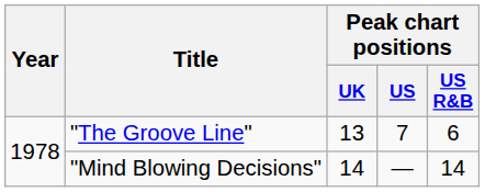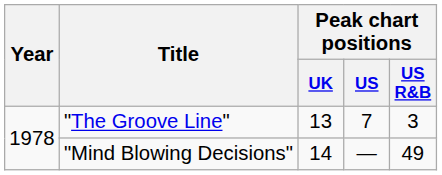 <table class="wikitable" style="text-align:center;">
 <tr>
 <th rowspan="2">Year</th>
 <th rowspan="2">Title</th>
 <th colspan="3">Peak chart<br>positions</th>
 </tr>
 <tr style="font-size:smaller;">
 <th width="30"><a href='#'>UK</a><br></th>
 <th width="30"><a href='#'>US</a><br></th>
 <th width="30"><a href='#'>US<br>R&B</a><br></th>
 </tr>
 <tr>
 <td rowspan="2">1978</td>
 <td align="left">"<a href='#'>The Groove Line</a>"</td>
 <td>13</td>
 <td>7</td>
-<td>6</td>
+<td>3</td>
 </tr>
 <tr>
 <td align="left">"Mind Blowing Decisions"</td>
 <td>14</td>
 <td>—</td>
-<td>14</td>
+<td>49</td>
 </tr>
 </table>
